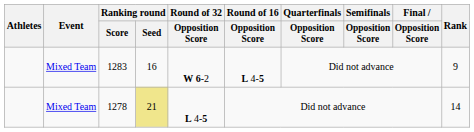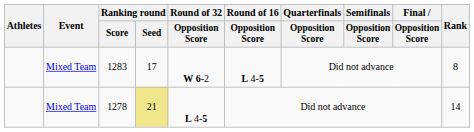 <table class="wikitable" style="font-size:90%;">
 <tr>
 <th rowspan="2">Athletes</th>
 <th rowspan="2">Event</th>
 <th colspan="2">Ranking round</th>
 <th>Round of 32</th>
 <th>Round of 16</th>
 <th>Quarterfinals</th>
 <th>Semifinals</th>
 <th>Final / </th>
 <th rowspan=2>Rank</th>
 </tr>
 <tr style="font-size:95%">
 <th>Score</th>
 <th>Seed</th>
 <th>Opposition<br>Score</th>
 <th>Opposition<br>Score</th>
 <th>Opposition<br>Score</th>
 <th>Opposition<br>Score</th>
 <th>Opposition<br>Score</th>
 </tr>
 <tr align=center>
 <td align=left><br></td>
 <td><a href='#'>Mixed Team</a></td>
 <td>1283</td>
-<td>16</td>
+<td>17</td>
 <td><small><br></small> <br> <strong>W</strong> <strong>6</strong>-2</td>
 <td><small><br></small> <br> <strong>L</strong> 4-<strong>5</strong></td>
 <td colspan=3>Did not advance</td>
-<td>9</td>
+<td>8</td>
 </tr>
 <tr align=center>
 <td align=left><br></td>
 <td><a href='#'>Mixed Team</a></td>
 <td>1278</td>
 <td style="background: khaki;">21</td>
 <td><small><br></small> <br> <strong>L</strong> 4-<strong>5</strong></td>
 <td colspan=4>Did not advance</td>
 <td>14</td>
 </tr>
 </table>
